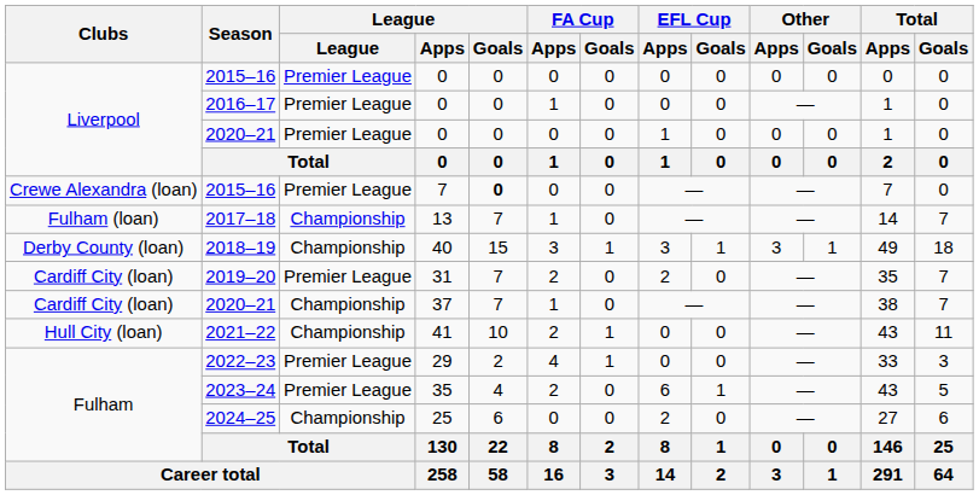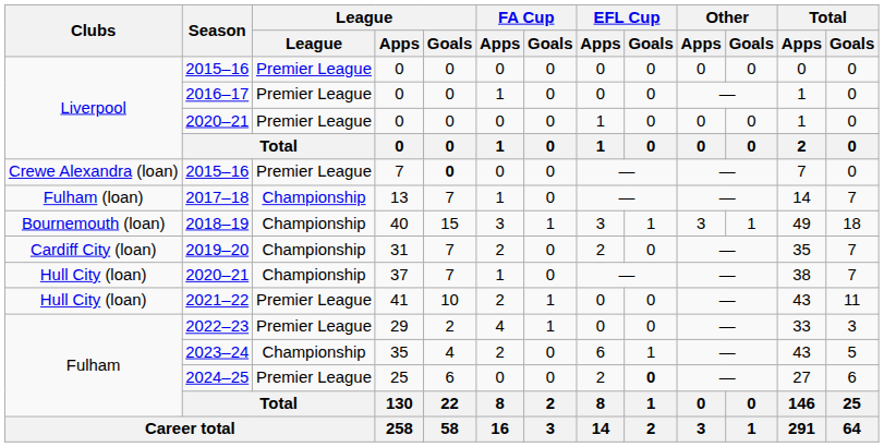 <table class="wikitable" style="text-align:center">
 <tr>
 <th rowspan="2">Clubs</th>
 <th rowspan="2">Season</th>
 <th colspan="3">League</th>
 <th colspan="2"><a href='#'>FA Cup</a></th>
 <th colspan="2"><a href='#'>EFL Cup</a></th>
 <th colspan="2">Other</th>
 <th colspan="2">Total</th>
 </tr>
 <tr>
 <th>League</th>
 <th>Apps</th>
 <th>Goals</th>
 <th>Apps</th>
 <th>Goals</th>
 <th>Apps</th>
 <th>Goals</th>
 <th>Apps</th>
 <th>Goals</th>
 <th>Apps</th>
 <th>Goals</th>
 </tr>
 <tr>
 <td rowspan="4"><a href='#'>Liverpool</a></td>
 <td><a href='#'>2015–16</a></td>
 <td><a href='#'>Premier League</a></td>
 <td>0</td>
 <td>0</td>
 <td>0</td>
 <td>0</td>
 <td>0</td>
 <td>0</td>
 <td>0</td>
 <td>0</td>
 <td>0</td>
 <td>0</td>
 </tr>
 <tr>
 <td><a href='#'>2016–17</a></td>
 <td>Premier League</td>
 <td>0</td>
 <td>0</td>
 <td>1</td>
 <td>0</td>
 <td>0</td>
 <td>0</td>
 <td colspan="2">—</td>
 <td>1</td>
 <td>0</td>
 </tr>
 <tr>
 <td><a href='#'>2020–21</a></td>
 <td>Premier League</td>
 <td>0</td>
 <td>0</td>
 <td>0</td>
 <td>0</td>
 <td>1</td>
 <td>0</td>
 <td>0</td>
 <td>0</td>
 <td>1</td>
 <td>0</td>
 </tr>
 <tr>
 <th colspan="2">Total</th>
 <th>0</th>
 <th>0</th>
 <th>1</th>
 <th>0</th>
 <th>1</th>
 <th>0</th>
 <th>0</th>
 <th>0</th>
 <th>2</th>
 <th>0</th>
 </tr>
 <tr>
 <td><a href='#'>Crewe Alexandra</a> (loan)</td>
 <td><a href='#'>2015–16</a></td>
 <td>Premier League</td>
 <td>7</td>
 <td><strong>0</strong></td>
 <td>0</td>
 <td>0</td>
 <td colspan="2">—</td>
 <td colspan="2">—</td>
 <td>7</td>
 <td>0</td>
 </tr>
 <tr>
 <td><a href='#'>Fulham</a> (loan)</td>
 <td><a href='#'>2017–18</a></td>
 <td><a href='#'>Championship</a></td>
 <td>13</td>
 <td>7</td>
 <td>1</td>
 <td>0</td>
 <td colspan="2">—</td>
 <td colspan="2">—</td>
 <td>14</td>
 <td>7</td>
 </tr>
 <tr>
-<td><a href='#'>Derby County</a> (loan)</td>
+<td><a href='#'>Bournemouth</a> (loan)</td>
 <td><a href='#'>2018–19</a></td>
 <td>Championship</td>
 <td>40</td>
 <td>15</td>
 <td>3</td>
 <td>1</td>
 <td>3</td>
 <td>1</td>
 <td>3</td>
 <td>1</td>
 <td>49</td>
 <td>18</td>
 </tr>
 <tr>
 <td><a href='#'>Cardiff City</a> (loan)</td>
 <td><a href='#'>2019–20</a></td>
-<td>Premier League</td>
+<td>Championship</td>
 <td>31</td>
 <td>7</td>
 <td>2</td>
 <td>0</td>
 <td>2</td>
 <td>0</td>
 <td colspan="2">—</td>
 <td>35</td>
 <td>7</td>
 </tr>
 <tr>
-<td><a href='#'>Cardiff City</a> (loan)</td>
+<td><a href='#'>Hull City</a> (loan)</td>
 <td><a href='#'>2020–21</a></td>
 <td>Championship</td>
 <td>37</td>
 <td>7</td>
 <td>1</td>
 <td>0</td>
 <td colspan="2">—</td>
 <td colspan="2">—</td>
 <td>38</td>
 <td>7</td>
 </tr>
 <tr>
 <td><a href='#'>Hull City</a> (loan)</td>
 <td><a href='#'>2021–22</a></td>
-<td>Championship</td>
+<td>Premier League</td>
 <td>41</td>
 <td>10</td>
 <td>2</td>
 <td>1</td>
 <td>0</td>
 <td>0</td>
 <td colspan="2">—</td>
 <td>43</td>
 <td>11</td>
 </tr>
 <tr>
 <td rowspan="4">Fulham</td>
 <td><a href='#'>2022–23</a></td>
 <td>Premier League</td>
 <td>29</td>
 <td>2</td>
 <td>4</td>
 <td>1</td>
 <td>0</td>
 <td>0</td>
 <td colspan="2">—</td>
 <td>33</td>
 <td>3</td>
 </tr>
 <tr>
 <td><a href='#'>2023–24</a></td>
-<td>Premier League</td>
+<td>Championship</td>
 <td>35</td>
 <td>4</td>
 <td>2</td>
 <td>0</td>
 <td>6</td>
 <td>1</td>
 <td colspan="2">—</td>
 <td>43</td>
 <td>5</td>
 </tr>
 <tr>
 <td><a href='#'>2024–25</a></td>
-<td>Championship</td>
+<td>Premier League</td>
 <td>25</td>
 <td>6</td>
 <td>0</td>
 <td>0</td>
 <td>2</td>
-<td>0</td>
+<td><strong>0</strong></td>
 <td colspan="2">—</td>
 <td>27</td>
 <td>6</td>
 </tr>
 <tr>
 <th colspan="2">Total</th>
 <th>130</th>
 <th>22</th>
 <th>8</th>
 <th>2</th>
 <th>8</th>
 <th>1</th>
 <th>0</th>
 <th>0</th>
 <th>146</th>
 <th>25</th>
 </tr>
 <tr>
 <th colspan="3">Career total</th>
 <th>258</th>
 <th>58</th>
 <th>16</th>
 <th>3</th>
 <th>14</th>
 <th>2</th>
 <th>3</th>
 <th>1</th>
 <th>291</th>
 <th>64</th>
 </tr>
 </table>
